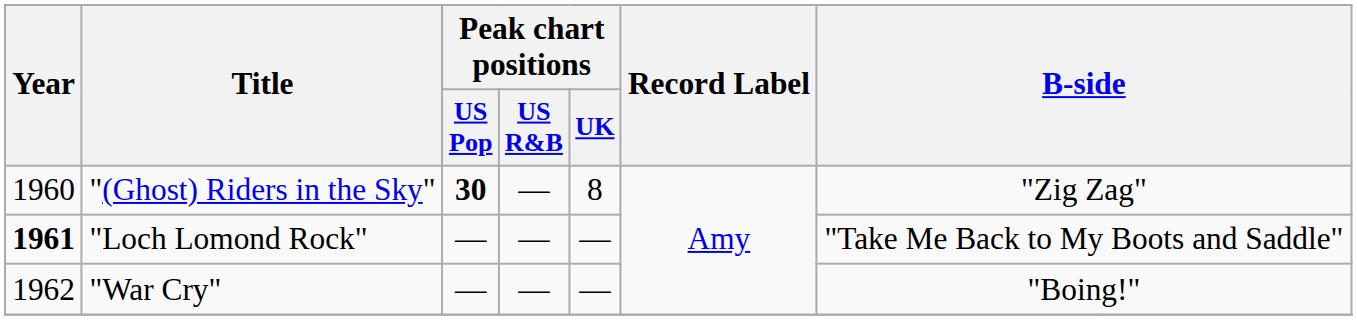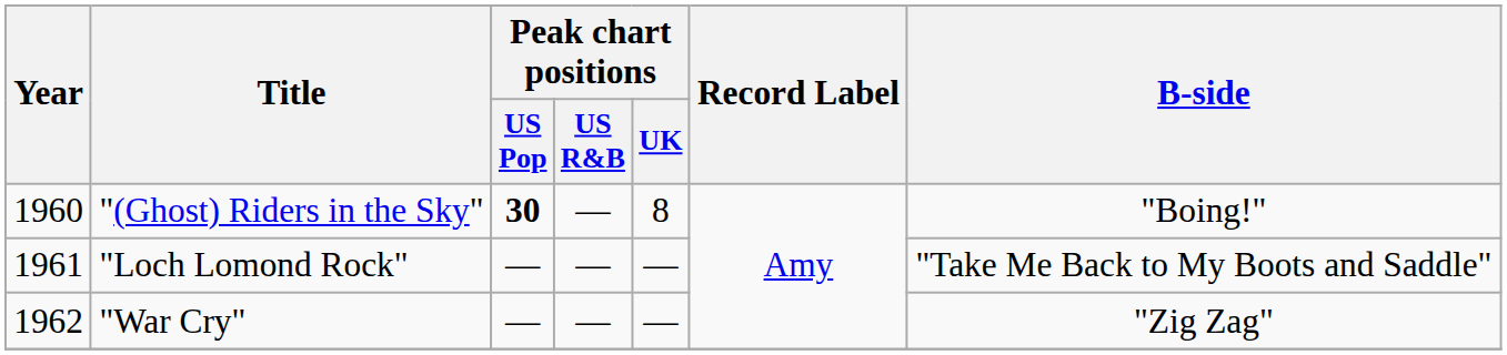 <table class="wikitable" style=text-align:center;>
 <tr>
 <th rowspan="2">Year</th>
 <th rowspan="2">Title</th>
 <th colspan="3">Peak chart<br>positions</th>
 <th rowspan="2">Record Label</th>
 <th rowspan="2"><a href='#'>B-side</a></th>
 </tr>
 <tr style="font-size:smaller;">
 <th align=centre><a href='#'>US<br>Pop</a></th>
 <th align=centre><a href='#'>US<br>R&B</a></th>
 <th align=centre><a href='#'>UK</a></th>
 </tr>
 <tr>
 <td rowspan="1">1960</td>
 <td align=left>"<a href='#'>(Ghost) Riders in the Sky</a>"</td>
 <td><strong>30</strong></td>
 <td>—</td>
 <td>8</td>
 <td rowspan="3"><a href='#'>Amy</a></td>
-<td rowspan="1">"Zig Zag"</td>
+<td rowspan="1">"Boing!"</td>
 </tr>
 <tr>
-<td rowspan="1"><strong>1961</strong></td>
+<td rowspan="1">1961</td>
 <td align=left>"Loch Lomond Rock"</td>
 <td>—</td>
 <td>—</td>
 <td>—</td>
 <td rowspan="1">"Take Me Back to My Boots and Saddle"</td>
 </tr>
 <tr>
 <td rowspan="1">1962</td>
 <td align=left>"War Cry"</td>
 <td>—</td>
 <td>—</td>
 <td>—</td>
-<td rowspan="1">"Boing!"</td>
+<td rowspan="1">"Zig Zag"</td>
 </tr>
 <tr>
 </tr>
 </table>
